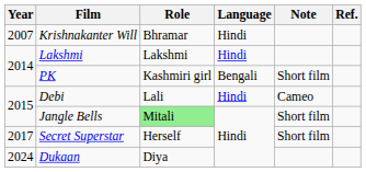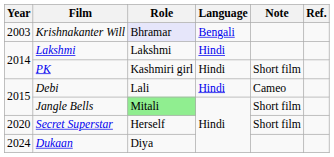 <table class="wikitable sortable">
 <tr>
 <th>Year</th>
 <th>Film</th>
 <th>Role</th>
 <th>Language</th>
 <th>Note</th>
 <th>Ref.</th>
 </tr>
 <tr>
-<td>2007</td>
+<td>2003</td>
 <td><em>Krishnakanter Will</em></td>
-<td>Bhramar</td>
-<td>Hindi</td>
+<td style="background: lavender;">Bhramar</td>
+<td><a href='#'>Bengali</a></td>
 <td></td>
 <td></td>
 </tr>
 <tr>
 <td rowspan="2">2014</td>
 <td><em><a href='#'>Lakshmi</a></em></td>
 <td>Lakshmi</td>
 <td><a href='#'>Hindi</a></td>
 <td></td>
 <td></td>
 </tr>
 <tr>
 <td><em><a href='#'>PK</a></em></td>
 <td>Kashmiri girl</td>
-<td>Bengali</td>
+<td>Hindi</td>
 <td>Short film</td>
 <td></td>
 </tr>
 <tr>
 <td rowspan="2">2015</td>
 <td><em>Debi</em></td>
 <td>Lali</td>
 <td><a href='#'>Hindi</a></td>
 <td>Cameo</td>
 <td></td>
 </tr>
 <tr>
 <td><em>Jangle Bells</em></td>
 <td style="background: lightgreen;">Mitali</td>
 <td rowspan=3>Hindi</td>
 <td>Short film</td>
 <td></td>
 </tr>
 <tr>
-<td>2017</td>
+<td>2020</td>
 <td><em><a href='#'>Secret Superstar</a></em></td>
 <td>Herself</td>
 <td>Short film</td>
 <td></td>
 </tr>
 <tr>
 <td>2024</td>
 <td><em><a href='#'>Dukaan</a></em></td>
 <td>Diya</td>
 <td></td>
 <td></td>
 </tr>
 </table>
